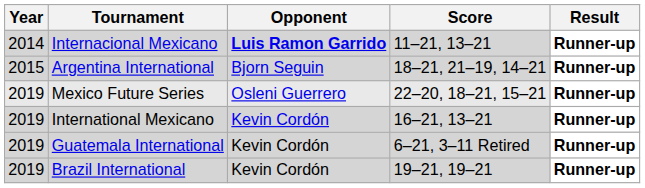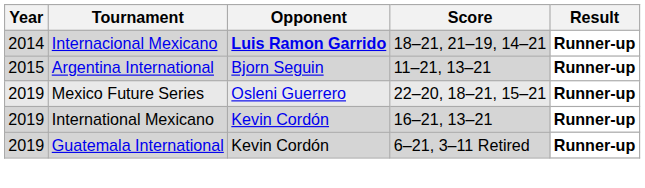 <table class="sortable wikitable" style="font-size: 90%;">
 <tr>
 <th>Year</th>
 <th>Tournament</th>
 <th>Opponent</th>
 <th>Score</th>
 <th>Result</th>
 </tr>
 <tr style="background:#D5D5D5">
 <td align="center">2014</td>
 <td align="left"><a href='#'>Internacional Mexicano</a></td>
 <td align="left"><strong> <a href='#'>Luis Ramon Garrido</a></strong></td>
-<td align="left">11–21, 13–21</td>
+<td align="left">18–21, 21–19, 14–21</td>
 <td style="text-align:left; background:white"> <strong>Runner-up</strong></td>
 </tr>
 <tr style="background:#D5D5D5">
 <td align="center">2015</td>
 <td align="left"><a href='#'>Argentina International</a></td>
 <td align="left"> <a href='#'>Bjorn Seguin</a></td>
-<td align="left">18–21, 21–19, 14–21</td>
+<td align="left">11–21, 13–21</td>
 <td style="text-align:left; background:white"> <strong>Runner-up</strong></td>
 </tr>
 <tr style="background:#E9E9E9">
 <td align="center">2019</td>
 <td align="left">Mexico Future Series</td>
 <td align="left"> <a href='#'>Osleni Guerrero</a></td>
 <td align="left">22–20, 18–21, 15–21</td>
 <td style="text-align:left; background:white"> <strong>Runner-up</strong></td>
 </tr>
 <tr style="background:#D5D5D5">
 <td align="center">2019</td>
 <td align="left">International Mexicano</td>
 <td align="left"> <a href='#'>Kevin Cordón</a></td>
 <td align="left">16–21, 13–21</td>
 <td style="text-align:left; background:white"> <strong>Runner-up</strong></td>
 </tr>
 <tr style="background:#D5D5D5">
 <td align="center">2019</td>
 <td align="left"><a href='#'>Guatemala International</a></td>
 <td align="left"> Kevin Cordón</td>
 <td align="left">6–21, 3–11 Retired</td>
 <td style="text-align:left; background:white"> <strong>Runner-up</strong></td>
 </tr>
-<tr style="background:#D5D5D5">
-<td align="center">2019</td>
-<td align="left"><a href='#'>Brazil International</a></td>
-<td align="left"> Kevin Cordón</td>
-<td align="left">19–21, 19–21</td>
-<td style="text-align:left; background:white"> <strong>Runner-up</strong></td>
-</tr>
 </table>
